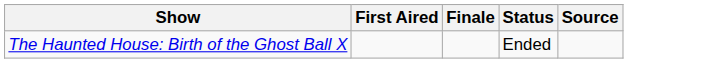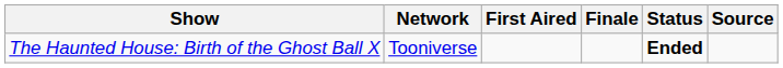 <table class="wikitable sortable">
 <tr>
 <th scope="col">Show</th>
+<th scope="col">Network</th>
 <th scope="col">First Aired</th>
 <th scope="col">Finale</th>
 <th scope="col">Status</th>
 <th class="unsortable" scope="col">Source</th>
 </tr>
 <tr>
 <td><em><a href='#'>The Haunted House: Birth of the Ghost Ball X</a></em></td>
+<td><a href='#'>Tooniverse</a></td>
 <td></td>
 <td></td>
-<td>Ended</td>
+<td><strong>Ended</strong></td>
 <td></td>
 </tr>
 </table>
